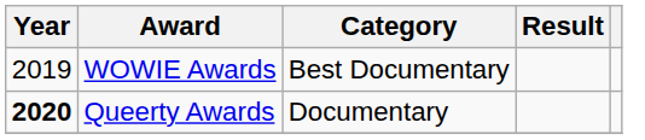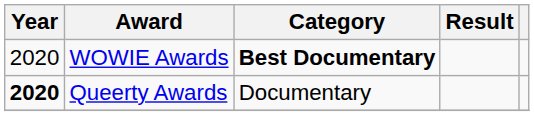 <table class="wikitable">
 <tr>
 <th>Year</th>
 <th>Award</th>
 <th>Category</th>
 <th>Result</th>
 <th></th>
 </tr>
 <tr>
-<td>2019</td>
+<td>2020</td>
 <td><a href='#'>WOWIE Awards</a></td>
-<td>Best Documentary</td>
+<td><strong>Best Documentary</strong></td>
 <td></td>
 <td></td>
 </tr>
 <tr>
 <td><strong>2020</strong></td>
 <td><a href='#'>Queerty Awards</a></td>
 <td>Documentary</td>
 <td></td>
 <td></td>
 </tr>
 <tr>
 </tr>
 </table>
